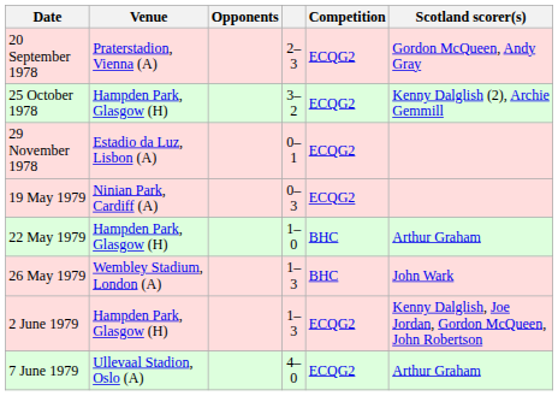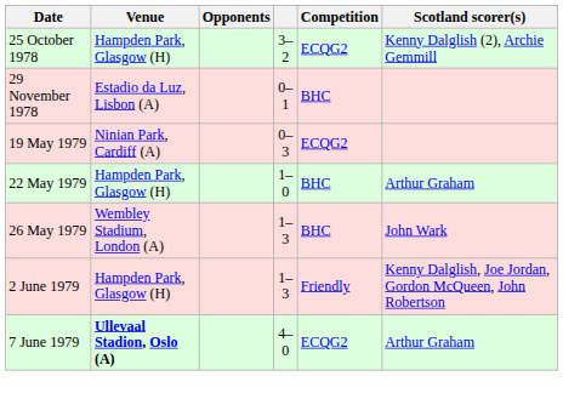 <table class="wikitable">
 <tr>
 <th>Date</th>
 <th>Venue</th>
 <th>Opponents</th>
 <th></th>
 <th>Competition</th>
 <th>Scotland scorer(s)</th>
-</tr>
-<tr bgcolor=#ffdddd>
-<td>20 September 1978</td>
-<td><a href='#'>Praterstadion</a>, <a href='#'>Vienna</a> (A)</td>
-<td></td>
-<td align=center>2–3</td>
-<td><a href='#'>ECQG2</a></td>
-<td><a href='#'>Gordon McQueen</a>, <a href='#'>Andy Gray</a></td>
 </tr>
 <tr bgcolor=#ddffdd>
 <td>25 October 1978</td>
 <td><a href='#'>Hampden Park</a>, <a href='#'>Glasgow</a> (H)</td>
 <td></td>
 <td align=center>3–2</td>
 <td><a href='#'>ECQG2</a></td>
 <td><a href='#'>Kenny Dalglish</a> (2), <a href='#'>Archie Gemmill</a></td>
 </tr>
 <tr bgcolor=#ffdddd>
 <td>29 November 1978</td>
 <td><a href='#'>Estadio da Luz</a>, <a href='#'>Lisbon</a> (A)</td>
 <td></td>
 <td align=center>0–1</td>
-<td><a href='#'>ECQG2</a></td>
+<td><a href='#'>BHC</a></td>
 <td></td>
 </tr>
 <tr bgcolor=#ffdddd>
 <td>19 May 1979</td>
 <td><a href='#'>Ninian Park</a>, <a href='#'>Cardiff</a> (A)</td>
 <td></td>
 <td align=center>0–3</td>
 <td><a href='#'>ECQG2</a></td>
 <td></td>
 </tr>
 <tr bgcolor=#ddffdd>
 <td>22 May 1979</td>
 <td><a href='#'>Hampden Park</a>, <a href='#'>Glasgow</a> (H)</td>
 <td></td>
 <td align=center>1–0</td>
 <td><a href='#'>BHC</a></td>
 <td><a href='#'>Arthur Graham</a></td>
 </tr>
 <tr bgcolor=#ffdddd>
 <td>26 May 1979</td>
 <td><a href='#'>Wembley Stadium</a>, <a href='#'>London</a> (A)</td>
 <td></td>
 <td align=center>1–3</td>
 <td><a href='#'>BHC</a></td>
 <td><a href='#'>John Wark</a></td>
 </tr>
 <tr bgcolor=#ffdddd>
 <td>2 June 1979</td>
 <td><a href='#'>Hampden Park</a>, <a href='#'>Glasgow</a> (H)</td>
 <td></td>
 <td align=center>1–3</td>
-<td><a href='#'>ECQG2</a></td>
+<td><a href='#'>Friendly</a></td>
 <td><a href='#'>Kenny Dalglish</a>, <a href='#'>Joe Jordan</a>, <a href='#'>Gordon McQueen</a>, <a href='#'>John Robertson</a></td>
 </tr>
 <tr bgcolor=#ddffdd>
 <td>7 June 1979</td>
-<td><a href='#'>Ullevaal Stadion</a>, <a href='#'>Oslo</a> (A)</td>
+<td><strong><a href='#'>Ullevaal Stadion</a>, <a href='#'>Oslo</a> (A)</strong></td>
 <td></td>
 <td align=center>4–0</td>
 <td><a href='#'>ECQG2</a></td>
 <td><a href='#'>Arthur Graham</a></td>
 </tr>
 </table>
